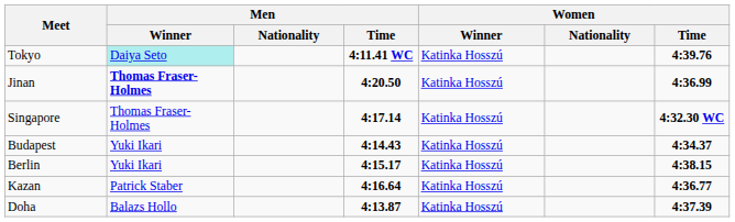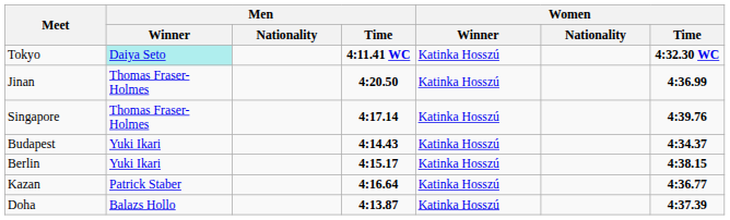 <table class="wikitable">
 <tr>
 <th width=120 rowspan="2">Meet</th>
 <th colspan="3">Men</th>
 <th colspan="3">Women</th>
 </tr>
 <tr>
 <th width=150>Winner</th>
 <th width=130>Nationality</th>
 <th width=85>Time</th>
 <th width=150>Winner</th>
 <th width=130>Nationality</th>
 <th width=85>Time</th>
 </tr>
 <tr>
 <td>Tokyo</td>
 <td style="background: paleturquoise;"><a href='#'>Daiya Seto</a></td>
 <td></td>
 <td align=center><strong>4:11.41 <a href='#'>WC</a></strong></td>
 <td><a href='#'>Katinka Hosszú</a></td>
 <td></td>
-<td align=center><strong>4:39.76</strong></td>
+<td align=center><strong>4:32.30 <a href='#'>WC</a></strong></td>
 </tr>
 <tr>
 <td>Jinan</td>
-<td><strong><a href='#'>Thomas Fraser-Holmes</a></strong></td>
+<td><a href='#'>Thomas Fraser-Holmes</a></td>
 <td></td>
 <td align=center><strong>4:20.50</strong></td>
 <td><a href='#'>Katinka Hosszú</a></td>
 <td></td>
 <td align=center><strong>4:36.99</strong></td>
 </tr>
 <tr>
 <td>Singapore</td>
 <td><a href='#'>Thomas Fraser-Holmes</a></td>
 <td></td>
 <td align=center><strong>4:17.14</strong></td>
 <td><a href='#'>Katinka Hosszú</a></td>
 <td></td>
-<td align=center><strong>4:32.30 <a href='#'>WC</a></strong></td>
+<td align=center><strong>4:39.76</strong></td>
 </tr>
 <tr>
 <td>Budapest</td>
 <td><a href='#'>Yuki Ikari</a></td>
 <td></td>
 <td align=center><strong>4:14.43</strong></td>
 <td><a href='#'>Katinka Hosszú</a></td>
 <td></td>
 <td align=center><strong>4:34.37</strong></td>
 </tr>
 <tr>
 <td>Berlin</td>
 <td><a href='#'>Yuki Ikari</a></td>
 <td></td>
 <td align=center><strong>4:15.17</strong></td>
 <td><a href='#'>Katinka Hosszú</a></td>
 <td></td>
 <td align=center><strong>4:38.15</strong></td>
 </tr>
 <tr>
 <td>Kazan</td>
 <td><a href='#'>Patrick Staber</a></td>
 <td></td>
 <td align=center><strong>4:16.64</strong></td>
 <td><a href='#'>Katinka Hosszú</a></td>
 <td></td>
 <td align=center><strong>4:36.77</strong></td>
 </tr>
 <tr>
 <td>Doha</td>
 <td><a href='#'>Balazs Hollo</a></td>
 <td></td>
 <td align=center><strong>4:13.87</strong></td>
 <td><a href='#'>Katinka Hosszú</a></td>
 <td></td>
 <td align=center><strong>4:37.39</strong></td>
 </tr>
 </table>
